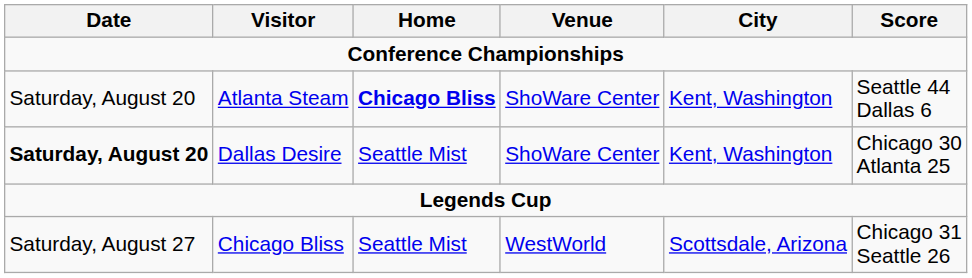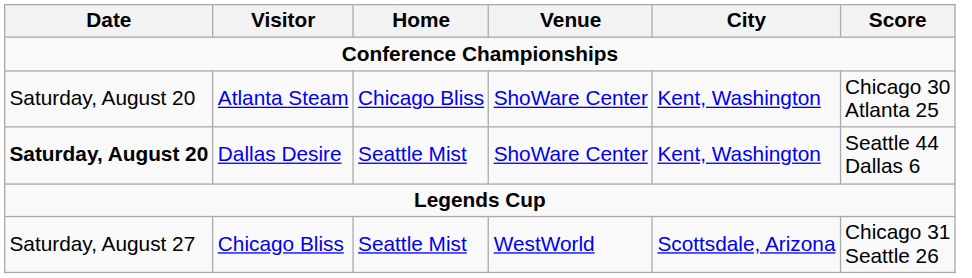 <table class="wikitable">
 <tr>
 <th>Date</th>
 <th>Visitor</th>
 <th>Home</th>
 <th>Venue</th>
 <th>City</th>
 <th>Score</th>
 </tr>
 <tr>
 <td colspan=6 style="text-align:center;"><strong>Conference Championships</strong></td>
 </tr>
 <tr>
 <td>Saturday, August 20</td>
 <td><a href='#'>Atlanta Steam</a></td>
-<td><strong><a href='#'>Chicago Bliss</a></strong></td>
+<td><a href='#'>Chicago Bliss</a></td>
 <td><a href='#'>ShoWare Center</a></td>
 <td><a href='#'>Kent, Washington</a></td>
-<td>Seattle 44<br>Dallas 6</td>
+<td>Chicago 30<br>Atlanta 25</td>
 </tr>
 <tr>
 <td><strong>Saturday, August 20</strong></td>
 <td><a href='#'>Dallas Desire</a></td>
 <td><a href='#'>Seattle Mist</a></td>
 <td><a href='#'>ShoWare Center</a></td>
 <td><a href='#'>Kent, Washington</a></td>
-<td>Chicago 30<br>Atlanta 25</td>
+<td>Seattle 44<br>Dallas 6</td>
 </tr>
 <tr>
 <td colspan=6 style="text-align:center;"><strong>Legends Cup</strong></td>
 </tr>
 <tr>
 <td>Saturday, August 27</td>
 <td><a href='#'>Chicago Bliss</a></td>
 <td><a href='#'>Seattle Mist</a></td>
 <td><a href='#'>WestWorld</a></td>
 <td><a href='#'>Scottsdale, Arizona</a></td>
 <td>Chicago 31<br>Seattle 26</td>
 </tr>
 </table>
